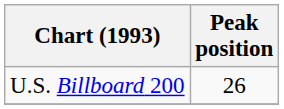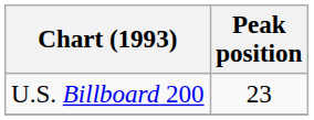 <table class="wikitable sortable">
 <tr>
 <th align="left">Chart (1993)</th>
 <th align="left">Peak<br>position</th>
 </tr>
 <tr>
 <td align="left">U.S. <a href='#'><em>Billboard</em> 200</a></td>
-<td align="center">26</td>
+<td align="center">23</td>
 </tr>
 <tr>
 </tr>
 </table>
